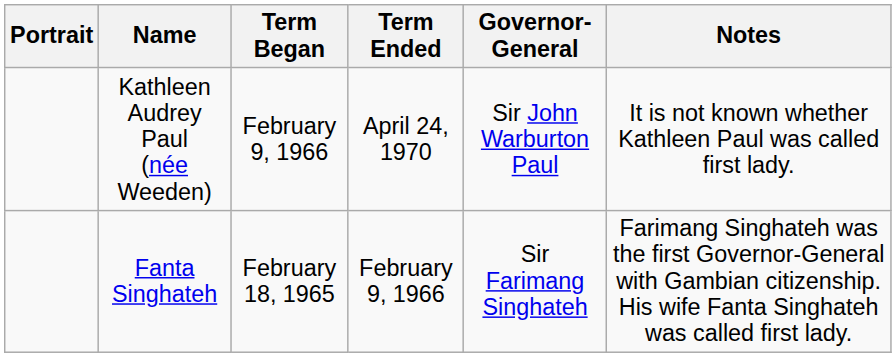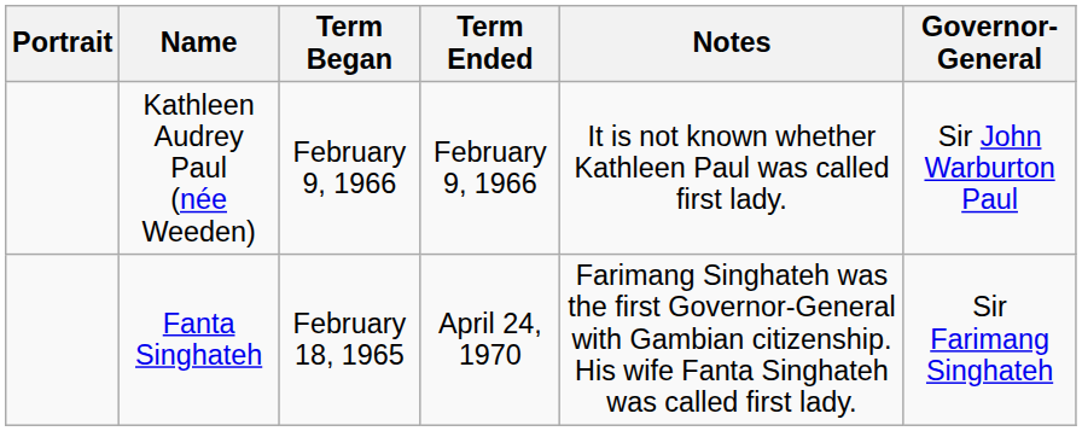 <table class="wikitable" style="text-align:center">
 <tr>
 <th>Portrait</th>
 <th>Name</th>
 <th>Term Began</th>
 <th>Term Ended</th>
+<th>Notes</th>
 <th>Governor-General</th>
-<th>Notes</th>
 </tr>
 <tr>
 <td></td>
 <td>Kathleen Audrey Paul<br>(<a href='#'>née</a> Weeden) <br></td>
 <td>February 9, 1966</td>
-<td>April 24, 1970</td>
+<td>February 9, 1966</td>
+<td>It is not known whether Kathleen Paul was called first lady.</td>
 <td>Sir <a href='#'>John Warburton Paul</a> <br></td>
-<td>It is not known whether Kathleen Paul was called first lady.</td>
 </tr>
 <tr>
 <td></td>
 <td><a href='#'>Fanta Singhateh</a><br></td>
 <td>February 18, 1965</td>
-<td>February 9, 1966</td>
+<td>April 24, 1970</td>
+<td>Farimang Singhateh was the first Governor-General with Gambian citizenship. His wife Fanta Singhateh was called first lady.</td>
 <td>Sir <a href='#'>Farimang Singhateh</a> <br></td>
-<td>Farimang Singhateh was the first Governor-General with Gambian citizenship. His wife Fanta Singhateh was called first lady.</td>
 </tr>
 </table>
